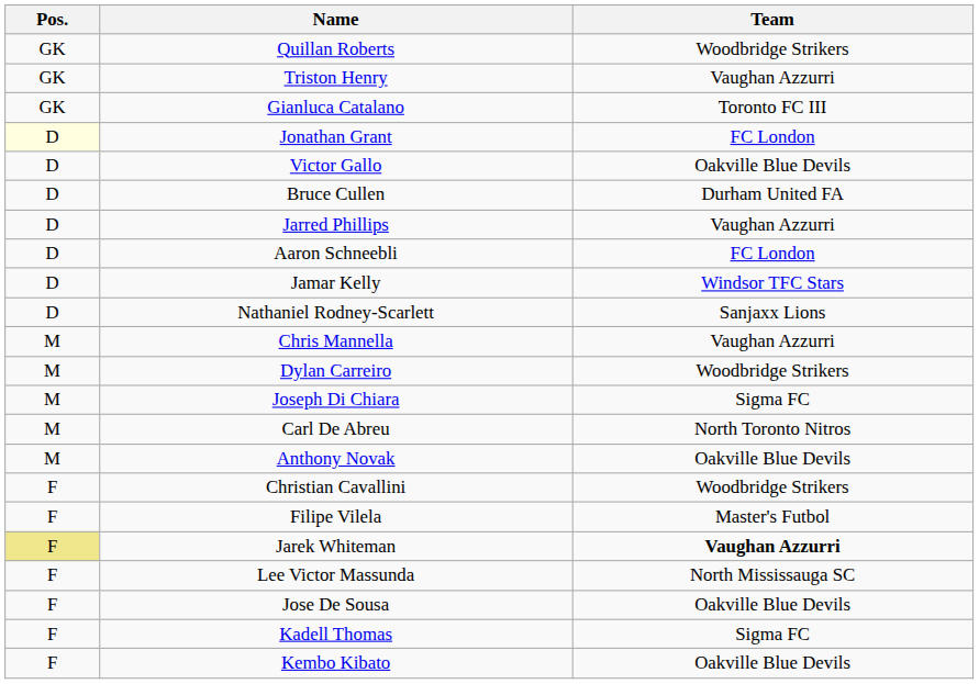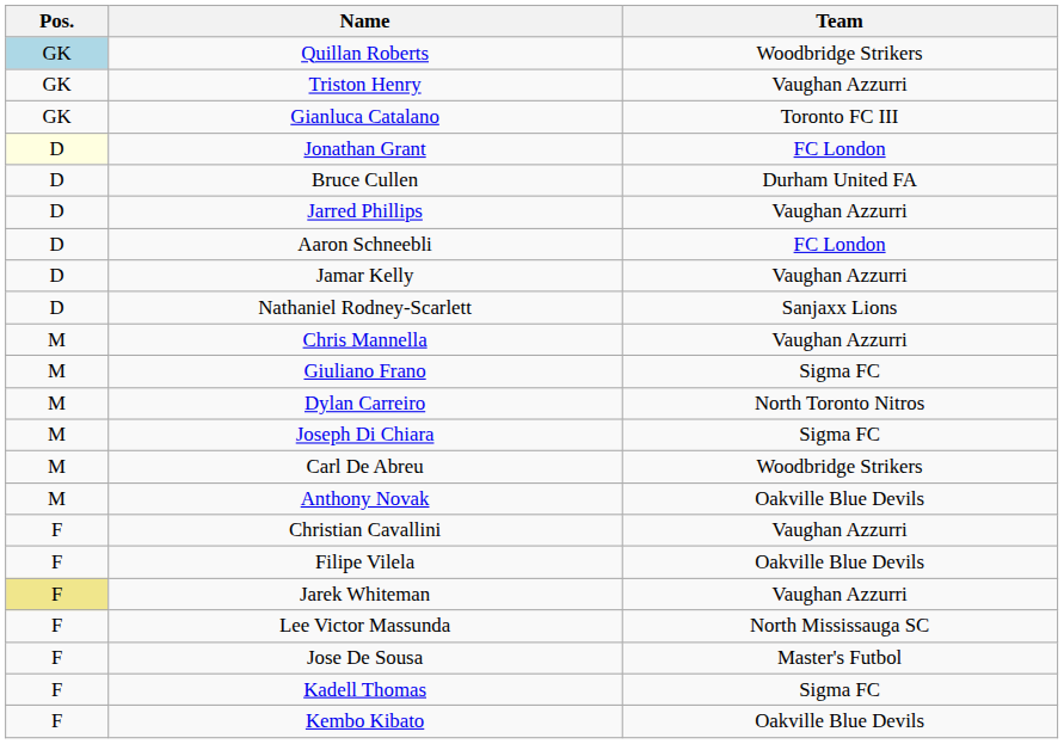 <table class="wikitable mw-collapsible mw-collapsed" style="text-align: center; width: 95%; margin-left: auto; margin-right: auto">
 <tr>
 <th>Pos.</th>
 <th>Name</th>
 <th>Team</th>
 </tr>
 <tr>
-<td>GK</td>
+<td style="background: lightblue;">GK</td>
 <td><a href='#'>Quillan Roberts</a></td>
 <td>Woodbridge Strikers</td>
 </tr>
 <tr>
 <td>GK</td>
 <td><a href='#'>Triston Henry</a></td>
 <td>Vaughan Azzurri</td>
 </tr>
 <tr>
 <td>GK</td>
 <td><a href='#'>Gianluca Catalano</a></td>
 <td>Toronto FC III</td>
 </tr>
 <tr>
 <td style="background: lightyellow;">D</td>
 <td><a href='#'>Jonathan Grant</a></td>
 <td><a href='#'>FC London</a></td>
 </tr>
 <tr>
 <td>D</td>
-<td><a href='#'>Victor Gallo</a></td>
-<td>Oakville Blue Devils</td>
-</tr>
-<tr>
-<td>D</td>
 <td>Bruce Cullen</td>
 <td>Durham United FA</td>
 </tr>
 <tr>
 <td>D</td>
 <td><a href='#'>Jarred Phillips</a></td>
 <td>Vaughan Azzurri</td>
 </tr>
 <tr>
 <td>D</td>
 <td>Aaron Schneebli</td>
 <td><a href='#'>FC London</a></td>
 </tr>
 <tr>
 <td>D</td>
 <td>Jamar Kelly</td>
-<td><a href='#'>Windsor TFC Stars</a></td>
+<td>Vaughan Azzurri</td>
 </tr>
 <tr>
 <td>D</td>
 <td>Nathaniel Rodney-Scarlett</td>
 <td>Sanjaxx Lions</td>
 </tr>
 <tr>
 <td>M</td>
 <td><a href='#'>Chris Mannella</a></td>
 <td>Vaughan Azzurri</td>
 </tr>
 <tr>
 <td>M</td>
+<td><a href='#'>Giuliano Frano</a></td>
+<td>Sigma FC</td>
+</tr>
+<tr>
+<td>M</td>
 <td><a href='#'>Dylan Carreiro</a></td>
-<td>Woodbridge Strikers</td>
+<td>North Toronto Nitros</td>
 </tr>
 <tr>
 <td>M</td>
 <td><a href='#'>Joseph Di Chiara</a></td>
 <td>Sigma FC</td>
 </tr>
 <tr>
 <td>M</td>
 <td>Carl De Abreu</td>
-<td>North Toronto Nitros</td>
+<td>Woodbridge Strikers</td>
 </tr>
 <tr>
 <td>M</td>
 <td><a href='#'>Anthony Novak</a></td>
 <td>Oakville Blue Devils</td>
 </tr>
 <tr>
 <td>F</td>
 <td>Christian Cavallini</td>
-<td>Woodbridge Strikers</td>
+<td>Vaughan Azzurri</td>
 </tr>
 <tr>
 <td>F</td>
 <td>Filipe Vilela</td>
-<td>Master's Futbol</td>
+<td>Oakville Blue Devils</td>
 </tr>
 <tr>
 <td style="background: khaki;">F</td>
 <td>Jarek Whiteman</td>
-<td><strong>Vaughan Azzurri</strong></td>
+<td>Vaughan Azzurri</td>
 </tr>
 <tr>
 <td>F</td>
 <td>Lee Victor Massunda</td>
 <td>North Mississauga SC</td>
 </tr>
 <tr>
 <td>F</td>
 <td>Jose De Sousa</td>
-<td>Oakville Blue Devils</td>
+<td>Master's Futbol</td>
 </tr>
 <tr>
 <td>F</td>
 <td><a href='#'>Kadell Thomas</a></td>
 <td>Sigma FC</td>
 </tr>
 <tr>
 <td>F</td>
 <td><a href='#'>Kembo Kibato</a></td>
 <td>Oakville Blue Devils</td>
 </tr>
 </table>
